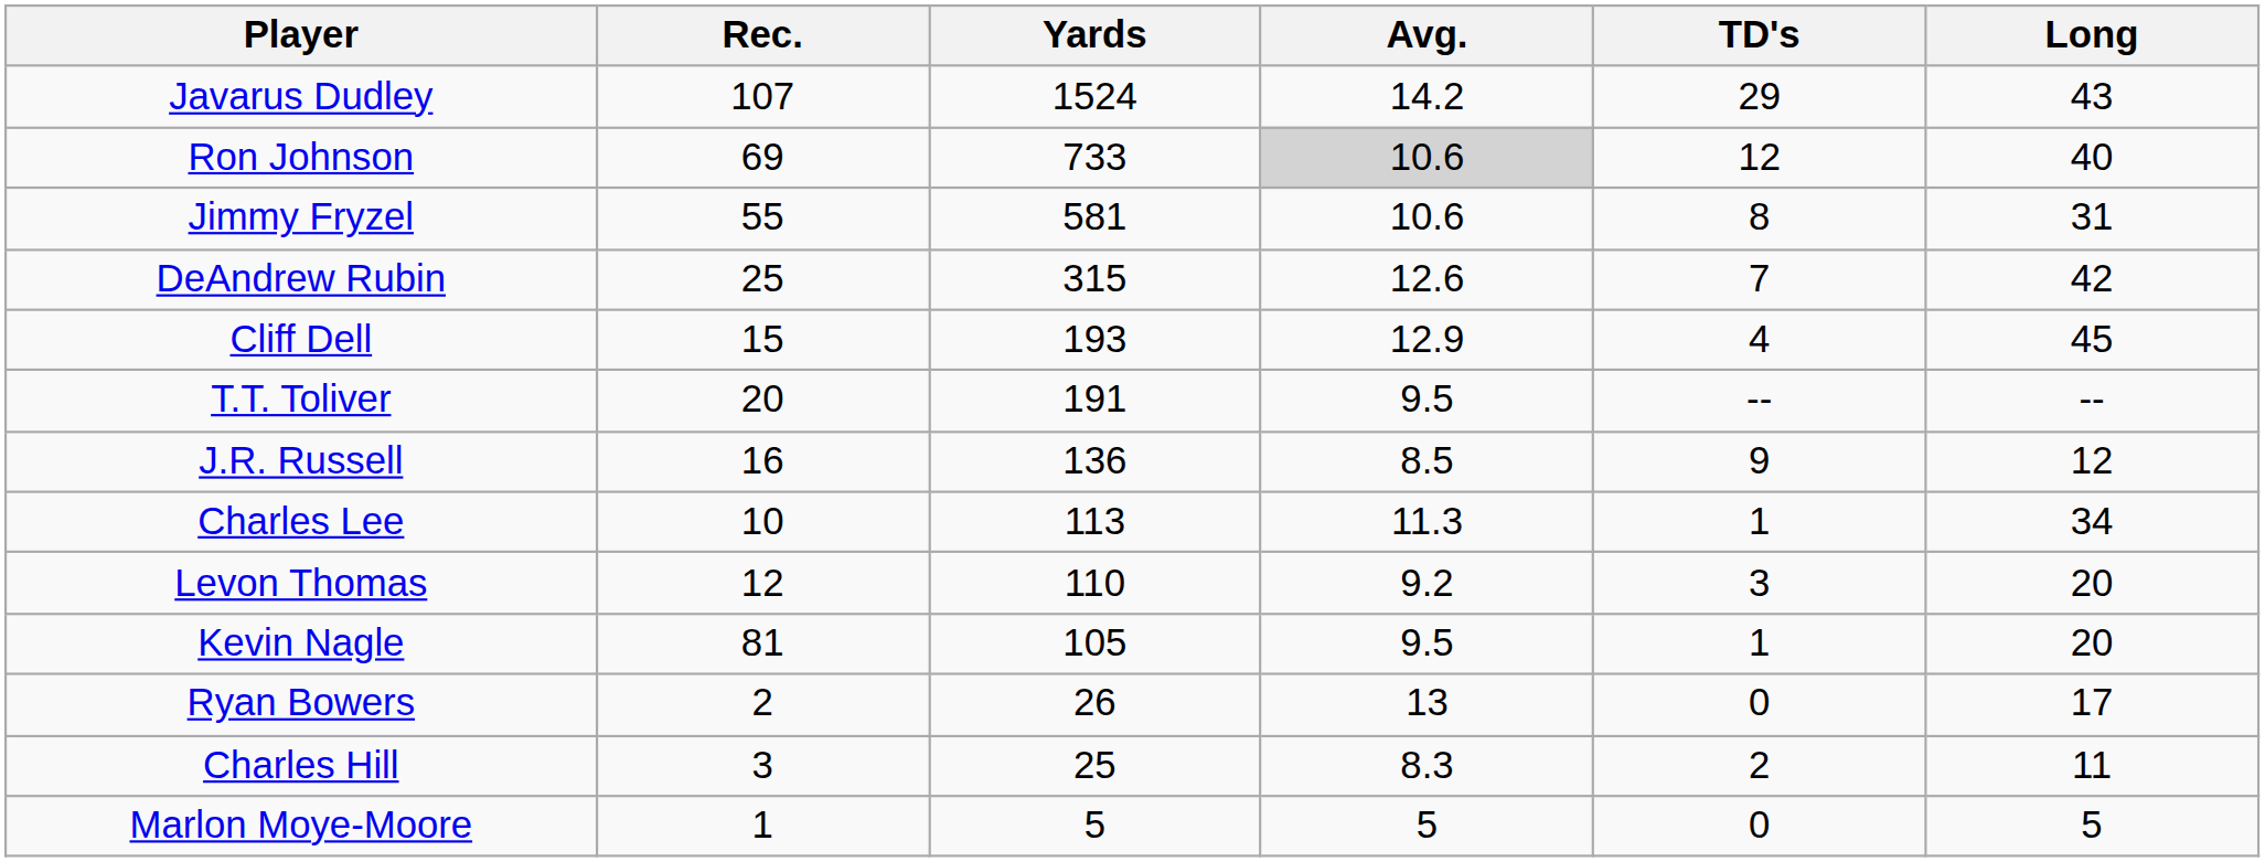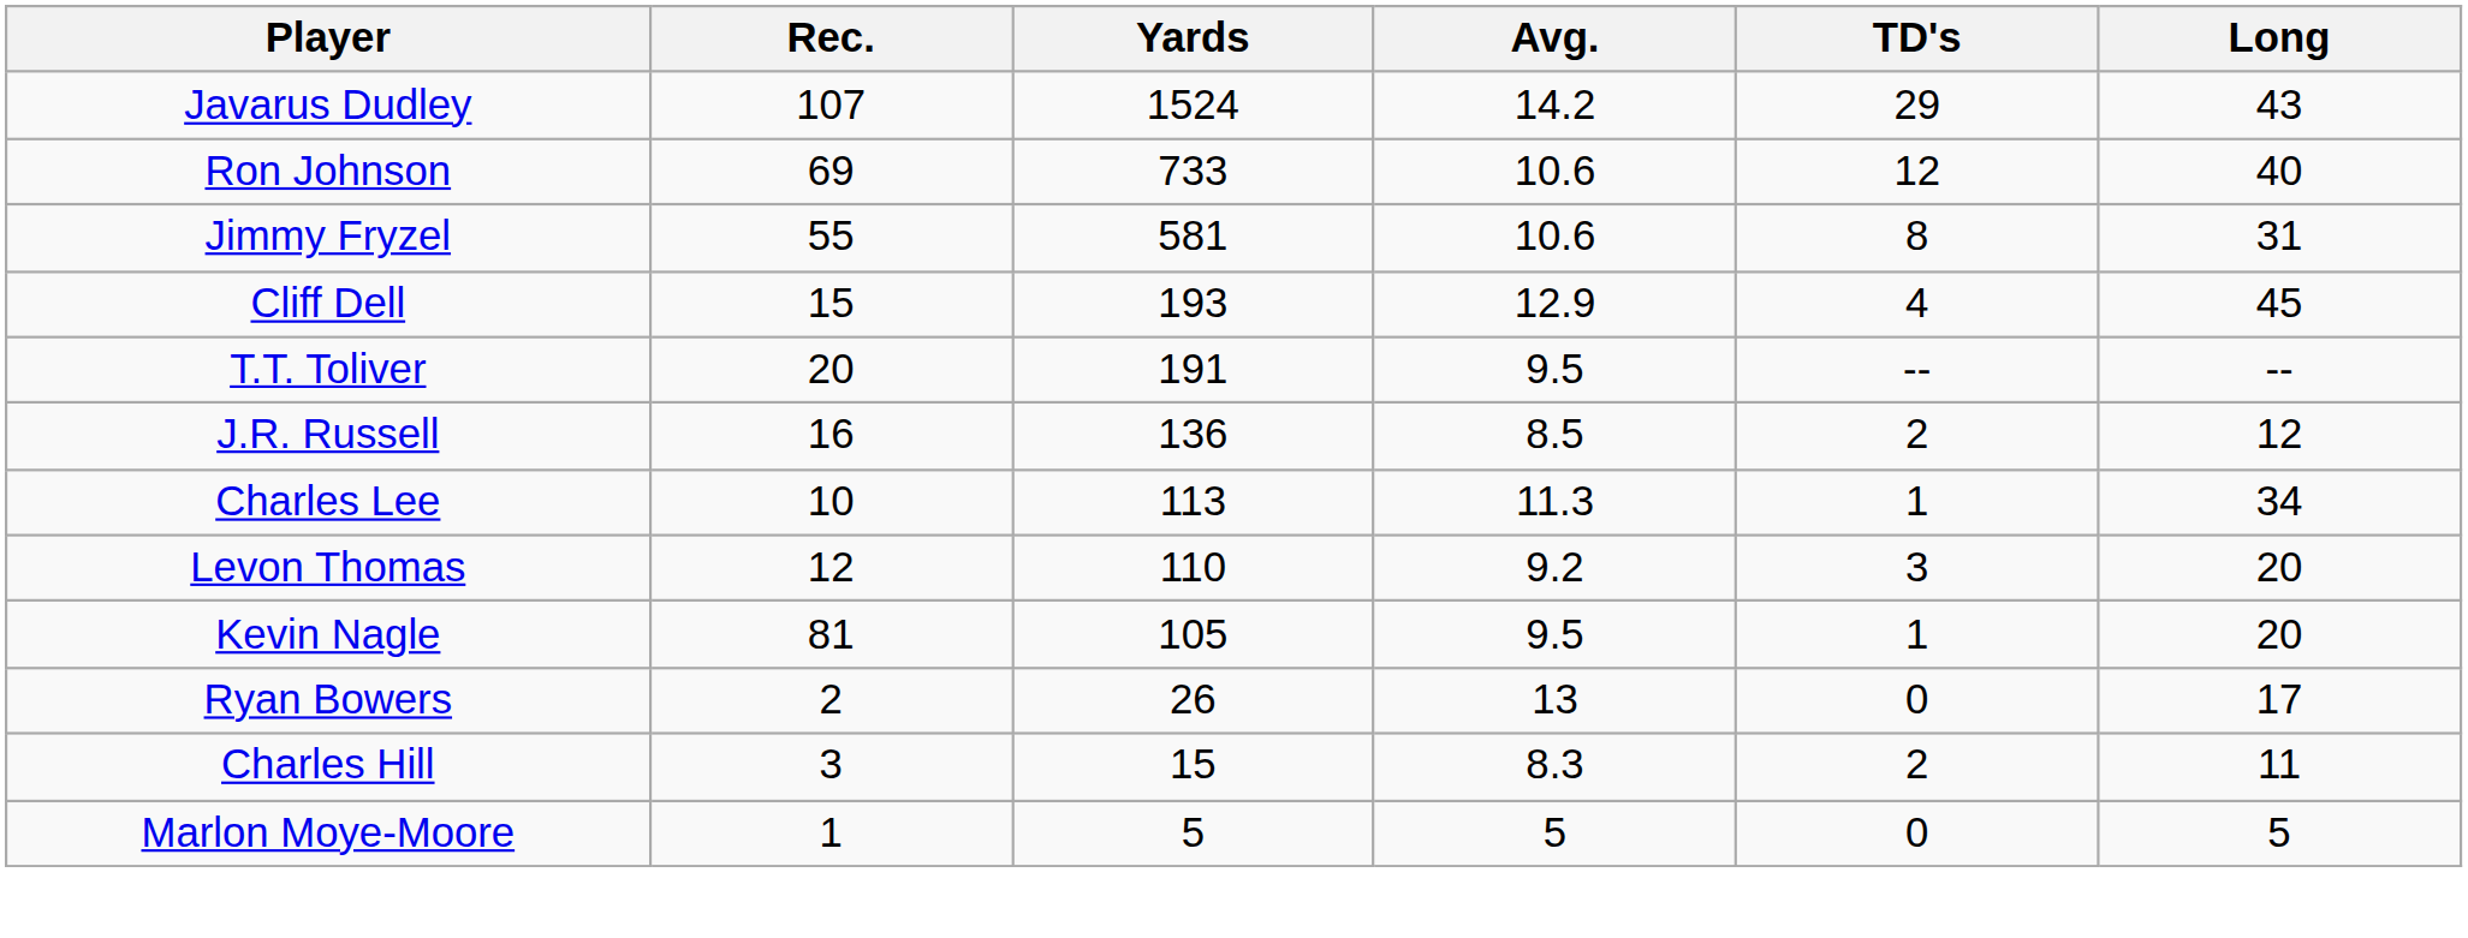 <table class="wikitable sortable">
 <tr>
 <th bgcolor="#DDDDFF" width="16%">Player</th>
 <th bgcolor="#DDDDFF" width="9%">Rec.</th>
 <th bgcolor="#DDDDFF" width="9%">Yards</th>
 <th bgcolor="#DDDDFF" width="9%">Avg.</th>
 <th bgcolor="#DDDDFF" width="9%">TD's</th>
 <th bgcolor="#DDDDFF" width="9%">Long</th>
 </tr>
 <tr align="center">
 <td><a href='#'>Javarus Dudley</a></td>
 <td>107</td>
 <td>1524</td>
 <td>14.2</td>
 <td>29</td>
 <td>43</td>
 </tr>
 <tr align="center">
 <td><a href='#'>Ron Johnson</a></td>
 <td>69</td>
 <td>733</td>
-<td style="background: lightgrey;">10.6</td>
+<td>10.6</td>
 <td>12</td>
 <td>40</td>
 </tr>
 <tr align="center">
 <td><a href='#'>Jimmy Fryzel</a></td>
 <td>55</td>
 <td>581</td>
 <td>10.6</td>
 <td>8</td>
 <td>31</td>
-</tr>
-<tr align="center">
-<td><a href='#'>DeAndrew Rubin</a></td>
-<td>25</td>
-<td>315</td>
-<td>12.6</td>
-<td>7</td>
-<td>42</td>
 </tr>
 <tr align="center">
 <td><a href='#'>Cliff Dell</a></td>
 <td>15</td>
 <td>193</td>
 <td>12.9</td>
 <td>4</td>
 <td>45</td>
 </tr>
 <tr align="center">
 <td><a href='#'>T.T. Toliver</a></td>
 <td>20</td>
 <td>191</td>
 <td>9.5</td>
 <td>--</td>
 <td>--</td>
 </tr>
 <tr align="center">
 <td><a href='#'>J.R. Russell</a></td>
 <td>16</td>
 <td>136</td>
 <td>8.5</td>
-<td>9</td>
+<td>2</td>
 <td>12</td>
 </tr>
 <tr align="center">
 <td><a href='#'>Charles Lee</a></td>
 <td>10</td>
 <td>113</td>
 <td>11.3</td>
 <td>1</td>
 <td>34</td>
 </tr>
 <tr align="center">
 <td><a href='#'>Levon Thomas</a></td>
 <td>12</td>
 <td>110</td>
 <td>9.2</td>
 <td>3</td>
 <td>20</td>
 </tr>
 <tr align="center">
 <td><a href='#'>Kevin Nagle</a></td>
 <td>81</td>
 <td>105</td>
 <td>9.5</td>
 <td>1</td>
 <td>20</td>
 </tr>
 <tr align="center">
 <td><a href='#'>Ryan Bowers</a></td>
 <td>2</td>
 <td>26</td>
 <td>13</td>
 <td>0</td>
 <td>17</td>
 </tr>
 <tr align="center">
 <td><a href='#'>Charles Hill</a></td>
 <td>3</td>
-<td>25</td>
+<td>15</td>
 <td>8.3</td>
 <td>2</td>
 <td>11</td>
 </tr>
 <tr align="center">
 <td><a href='#'>Marlon Moye-Moore</a></td>
 <td>1</td>
 <td>5</td>
 <td>5</td>
 <td>0</td>
 <td>5</td>
 </tr>
 </table>
